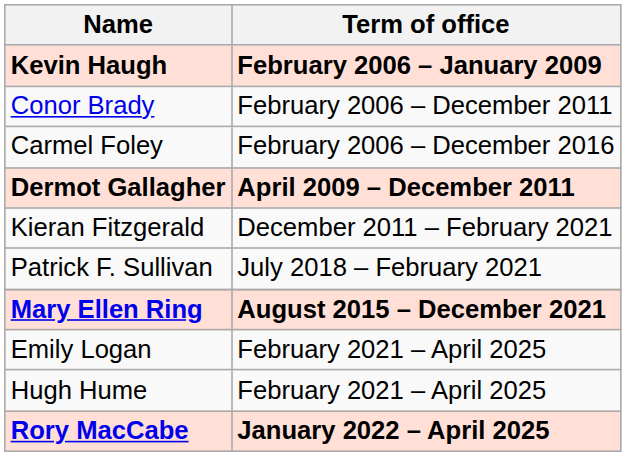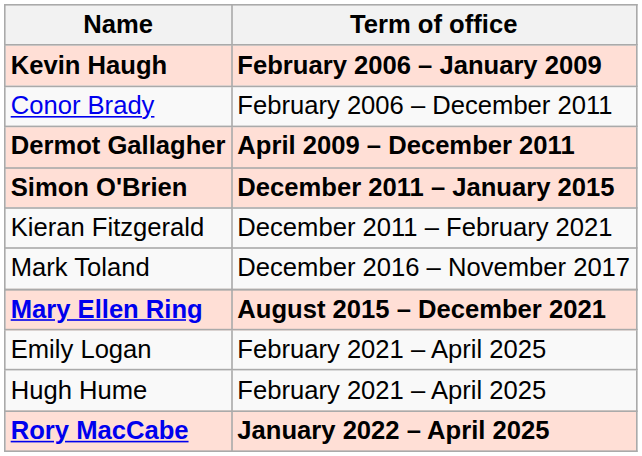 <table class="wikitable">
 <tr>
 <th>Name</th>
 <th>Term of office</th>
 </tr>
 <tr style="font-weight:bold; background:#FFDFD6;">
 <td>Kevin Haugh</td>
 <td>February 2006 – January 2009</td>
 </tr>
 <tr>
 <td><a href='#'>Conor Brady</a></td>
 <td>February 2006 – December 2011</td>
 </tr>
-<tr>
-<td>Carmel Foley</td>
-<td>February 2006 – December 2016</td>
-</tr>
 <tr style="font-weight:bold; background:#FFDFD6;">
 <td>Dermot Gallagher</td>
 <td>April 2009 – December 2011</td>
+</tr>
+<tr style="font-weight:bold; background:#FFDFD6;">
+<td>Simon O'Brien</td>
+<td>December 2011 – January 2015</td>
 </tr>
 <tr>
 <td>Kieran Fitzgerald</td>
 <td>December 2011 – February 2021</td>
 </tr>
 <tr>
-<td>Patrick F. Sullivan</td>
-<td>July 2018 – February 2021</td>
+<td>Mark Toland</td>
+<td>December 2016 – November 2017</td>
 </tr>
 <tr>
 </tr>
 <tr style="font-weight:bold; background:#FFDFD6;">
 <td><a href='#'>Mary Ellen Ring</a></td>
 <td>August 2015 – December 2021</td>
 </tr>
 <tr>
 <td>Emily Logan</td>
 <td>February 2021 – April 2025</td>
 </tr>
 <tr>
 <td>Hugh Hume</td>
 <td>February 2021 – April 2025</td>
 </tr>
 <tr style="font-weight:bold; background:#FFDFD6;">
 <td><a href='#'>Rory MacCabe</a></td>
 <td>January 2022 – April 2025</td>
 </tr>
 </table>
